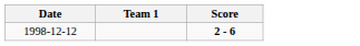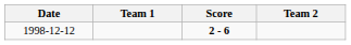 <table class="wikitable">
 <tr>
 <th width="120">Date</th>
 <th width="120">Team 1</th>
 <th width="100">Score</th>
+<th width="120">Team 2</th>
 </tr>
 <tr>
 <td align="center">1998-12-12</td>
 <td align="left"></td>
 <td align="center"><strong>2 - 6</strong></td>
+<td align="left"></td>
 </tr>
 </table>
